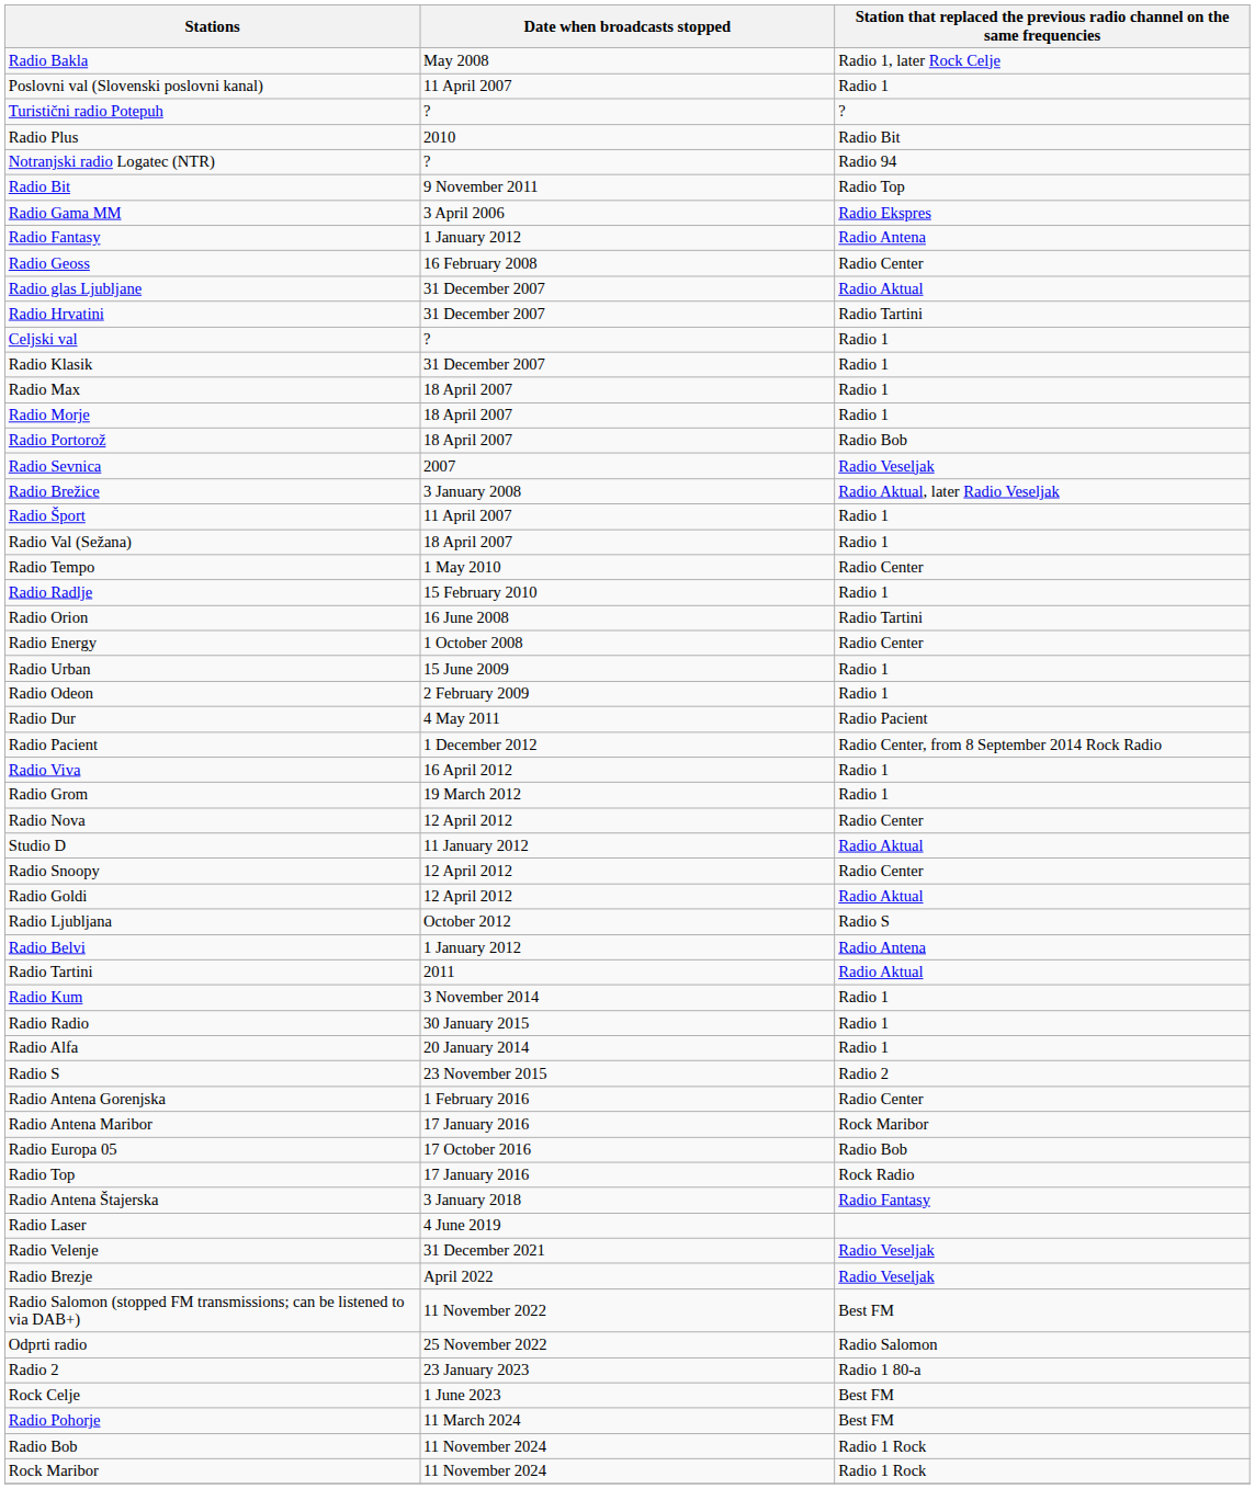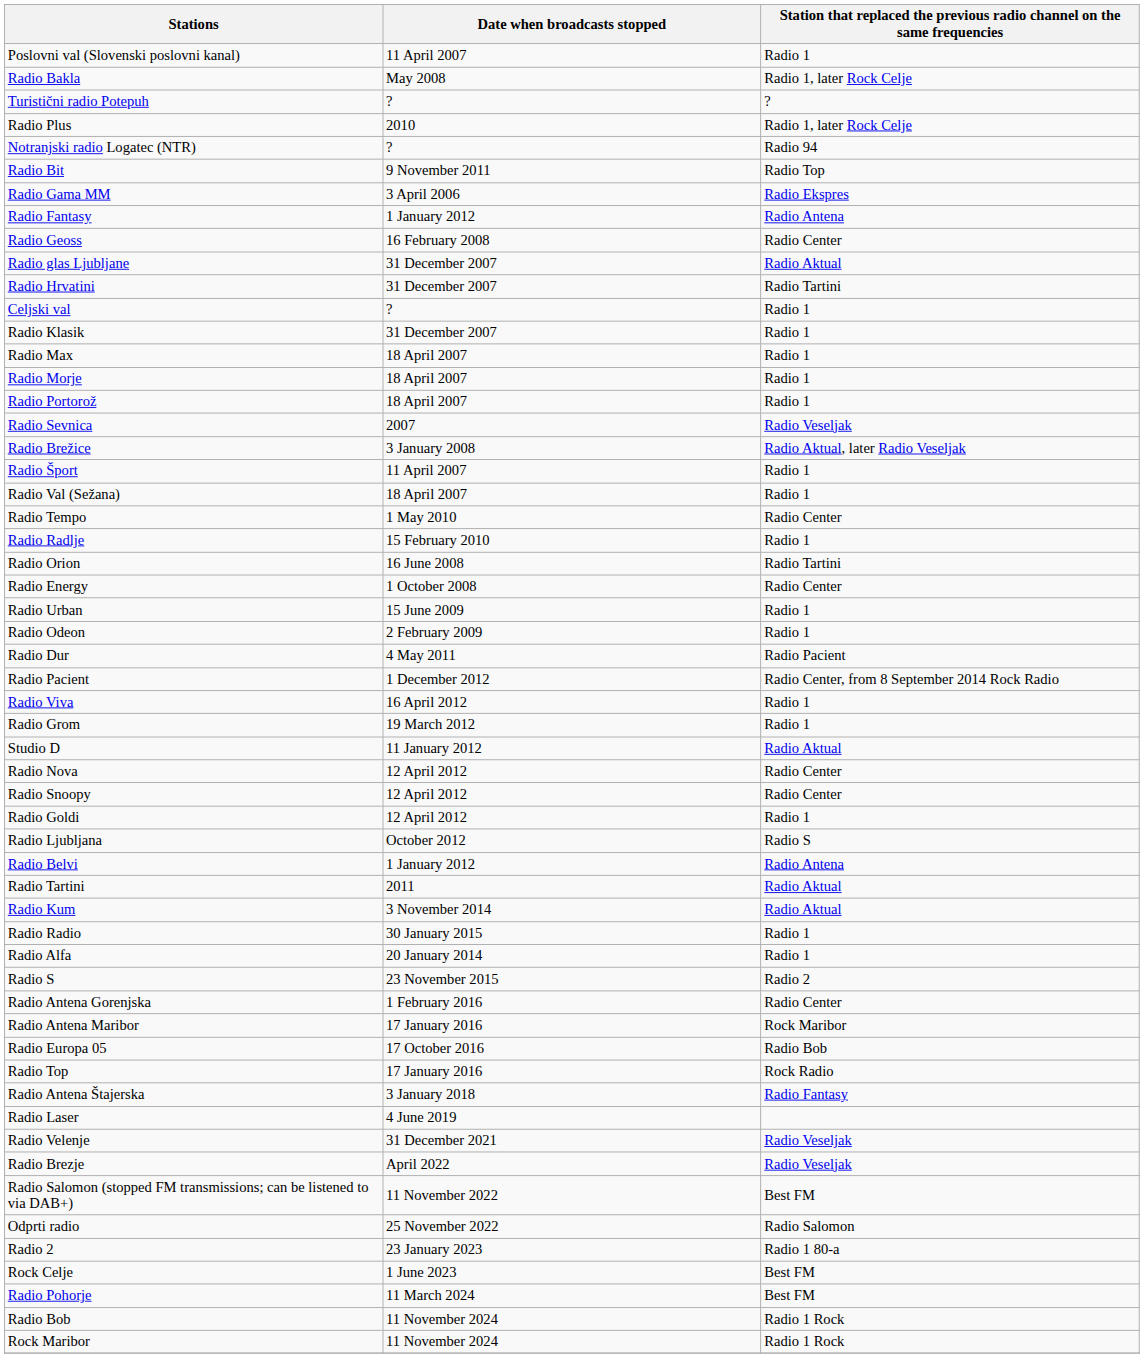 <table class="wikitable">
 <tr>
 <th width="33%">Stations</th>
 <th width="33%">Date when broadcasts stopped</th>
 <th width="33%">Station that replaced the previous radio channel on the same frequencies</th>
 </tr>
 <tr>
+<td>Poslovni val (Slovenski poslovni kanal)</td>
+<td>11 April 2007</td>
+<td>Radio 1</td>
+</tr>
+<tr>
 <td><a href='#'>Radio Bakla</a></td>
 <td>May 2008</td>
 <td>Radio 1, later <a href='#'>Rock Celje</a></td>
-</tr>
-<tr>
-<td>Poslovni val (Slovenski poslovni kanal)</td>
-<td>11 April 2007</td>
-<td>Radio 1</td>
 </tr>
 <tr>
 <td><a href='#'>Turistični radio Potepuh</a></td>
 <td>?</td>
 <td>?</td>
 </tr>
 <tr>
 <td>Radio Plus</td>
 <td>2010</td>
-<td>Radio Bit</td>
+<td>Radio 1, later <a href='#'>Rock Celje</a></td>
 </tr>
 <tr>
 <td><a href='#'>Notranjski radio</a> Logatec (NTR)</td>
 <td>?</td>
 <td>Radio 94</td>
 </tr>
 <tr>
 <td><a href='#'>Radio Bit</a></td>
 <td>9 November 2011</td>
 <td>Radio Top</td>
 </tr>
 <tr>
 <td><a href='#'>Radio Gama MM</a></td>
 <td>3 April 2006</td>
 <td><a href='#'>Radio Ekspres</a></td>
 </tr>
 <tr>
 <td><a href='#'>Radio Fantasy</a></td>
 <td>1 January 2012</td>
 <td><a href='#'>Radio Antena</a></td>
 </tr>
 <tr>
 <td><a href='#'>Radio Geoss</a></td>
 <td>16 February 2008</td>
 <td>Radio Center</td>
 </tr>
 <tr>
 <td><a href='#'>Radio glas Ljubljane</a></td>
 <td>31 December 2007</td>
 <td><a href='#'>Radio Aktual</a></td>
 </tr>
 <tr>
 <td><a href='#'>Radio Hrvatini</a></td>
 <td>31 December 2007</td>
 <td>Radio Tartini</td>
 </tr>
 <tr>
 <td><a href='#'>Celjski val</a></td>
 <td>?</td>
 <td>Radio 1</td>
 </tr>
 <tr>
 <td>Radio Klasik</td>
 <td>31 December 2007</td>
 <td>Radio 1</td>
 </tr>
 <tr>
 <td>Radio Max</td>
 <td>18 April 2007</td>
 <td>Radio 1</td>
 </tr>
 <tr>
 <td><a href='#'>Radio Morje</a></td>
 <td>18 April 2007</td>
 <td>Radio 1</td>
 </tr>
 <tr>
 <td><a href='#'>Radio Portorož</a></td>
 <td>18 April 2007</td>
-<td>Radio Bob</td>
+<td>Radio 1</td>
 </tr>
 <tr>
 <td><a href='#'>Radio Sevnica</a></td>
 <td>2007</td>
 <td><a href='#'>Radio Veseljak</a></td>
 </tr>
 <tr>
 <td><a href='#'>Radio Brežice</a></td>
 <td>3 January 2008</td>
 <td><a href='#'>Radio Aktual</a>, later <a href='#'>Radio Veseljak</a></td>
 </tr>
 <tr>
 <td><a href='#'>Radio Šport</a></td>
 <td>11 April 2007</td>
 <td>Radio 1</td>
 </tr>
 <tr>
 <td>Radio Val (Sežana)</td>
 <td>18 April 2007</td>
 <td>Radio 1</td>
 </tr>
 <tr>
 <td>Radio Tempo</td>
 <td>1 May 2010</td>
 <td>Radio Center</td>
 </tr>
 <tr>
 <td><a href='#'>Radio Radlje</a></td>
 <td>15 February 2010</td>
 <td>Radio 1</td>
 </tr>
 <tr>
 <td>Radio Orion</td>
 <td>16 June 2008</td>
 <td>Radio Tartini</td>
 </tr>
 <tr>
 <td>Radio Energy</td>
 <td>1 October 2008</td>
 <td>Radio Center</td>
 </tr>
 <tr>
 <td>Radio Urban</td>
 <td>15 June 2009</td>
 <td>Radio 1</td>
 </tr>
 <tr>
 <td>Radio Odeon</td>
 <td>2 February 2009</td>
 <td>Radio 1</td>
 </tr>
 <tr>
 <td>Radio Dur</td>
 <td>4 May 2011</td>
 <td>Radio Pacient</td>
 </tr>
 <tr>
 <td>Radio Pacient</td>
 <td>1 December 2012</td>
 <td>Radio Center, from 8 September 2014 Rock Radio</td>
 </tr>
 <tr>
 <td><a href='#'>Radio Viva</a></td>
 <td>16 April 2012</td>
 <td>Radio 1</td>
 </tr>
 <tr>
 <td>Radio Grom</td>
 <td>19 March 2012</td>
 <td>Radio 1</td>
 </tr>
 <tr>
+<td>Studio D</td>
+<td>11 January 2012</td>
+<td><a href='#'>Radio Aktual</a></td>
+</tr>
+<tr>
 <td>Radio Nova</td>
 <td>12 April 2012</td>
 <td>Radio Center</td>
-</tr>
-<tr>
-<td>Studio D</td>
-<td>11 January 2012</td>
-<td><a href='#'>Radio Aktual</a></td>
 </tr>
 <tr>
 <td>Radio Snoopy</td>
 <td>12 April 2012</td>
 <td>Radio Center</td>
 </tr>
 <tr>
 <td>Radio Goldi</td>
 <td>12 April 2012</td>
-<td><a href='#'>Radio Aktual</a></td>
+<td>Radio 1</td>
 </tr>
 <tr>
 <td>Radio Ljubljana</td>
 <td>October 2012</td>
 <td>Radio S</td>
 </tr>
 <tr>
 <td><a href='#'>Radio Belvi</a></td>
 <td>1 January 2012</td>
 <td><a href='#'>Radio Antena</a></td>
 </tr>
 <tr>
 <td>Radio Tartini</td>
 <td>2011</td>
 <td><a href='#'>Radio Aktual</a></td>
 </tr>
 <tr>
 <td><a href='#'>Radio Kum</a></td>
 <td>3 November 2014</td>
-<td>Radio 1</td>
+<td><a href='#'>Radio Aktual</a></td>
 </tr>
 <tr>
 <td>Radio Radio</td>
 <td>30 January 2015</td>
 <td>Radio 1</td>
 </tr>
 <tr>
 <td>Radio Alfa</td>
 <td>20 January 2014</td>
 <td>Radio 1</td>
 </tr>
 <tr>
 <td>Radio S</td>
 <td>23 November 2015</td>
 <td>Radio 2</td>
 </tr>
 <tr>
 <td>Radio Antena Gorenjska</td>
 <td>1 February 2016</td>
 <td>Radio Center</td>
 </tr>
 <tr>
 <td>Radio Antena Maribor</td>
 <td>17 January 2016</td>
 <td>Rock Maribor</td>
 </tr>
 <tr>
 <td>Radio Europa 05</td>
 <td>17 October 2016</td>
 <td>Radio Bob</td>
 </tr>
 <tr>
 <td>Radio Top</td>
 <td>17 January 2016</td>
 <td>Rock Radio</td>
 </tr>
 <tr>
 <td>Radio Antena Štajerska</td>
 <td>3 January 2018</td>
 <td><a href='#'>Radio Fantasy</a></td>
 </tr>
 <tr>
 <td>Radio Laser</td>
 <td>4 June 2019</td>
 <td></td>
 </tr>
 <tr>
 <td>Radio Velenje</td>
 <td>31 December 2021</td>
 <td><a href='#'>Radio Veseljak</a></td>
 </tr>
 <tr>
 <td>Radio Brezje</td>
 <td>April 2022</td>
 <td><a href='#'>Radio Veseljak</a></td>
 </tr>
 <tr>
 <td>Radio Salomon (stopped FM transmissions; can be listened to via DAB+)</td>
 <td>11 November 2022</td>
 <td>Best FM</td>
 </tr>
 <tr>
 <td>Odprti radio</td>
 <td>25 November 2022</td>
 <td>Radio Salomon</td>
 </tr>
 <tr>
 <td>Radio 2</td>
 <td>23 January 2023</td>
 <td>Radio 1 80-a</td>
 </tr>
 <tr>
 <td>Rock Celje</td>
 <td>1 June 2023</td>
 <td>Best FM</td>
 </tr>
 <tr>
 <td><a href='#'>Radio Pohorje</a></td>
 <td>11 March 2024</td>
 <td>Best FM</td>
 </tr>
 <tr>
 <td>Radio Bob</td>
 <td>11 November 2024</td>
 <td>Radio 1 Rock</td>
 </tr>
 <tr>
 <td>Rock Maribor</td>
 <td>11 November 2024</td>
 <td>Radio 1 Rock</td>
 </tr>
 <tr>
 </tr>
 </table>
